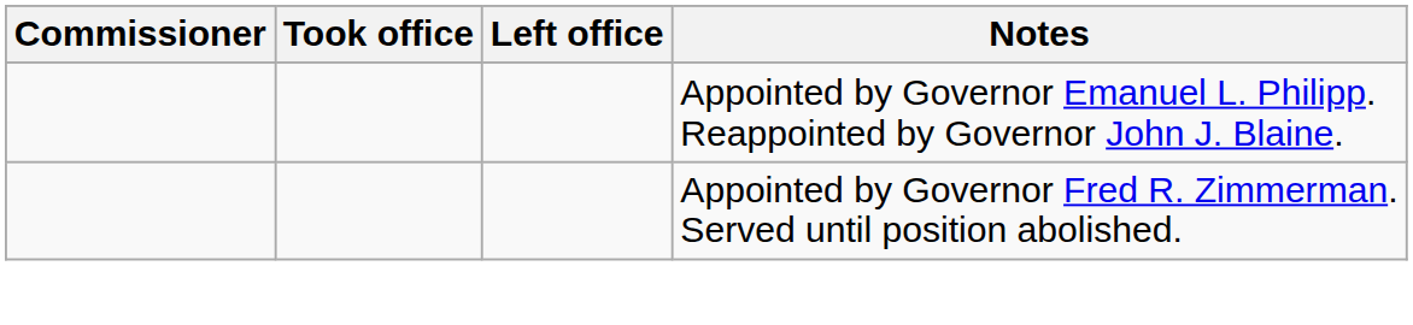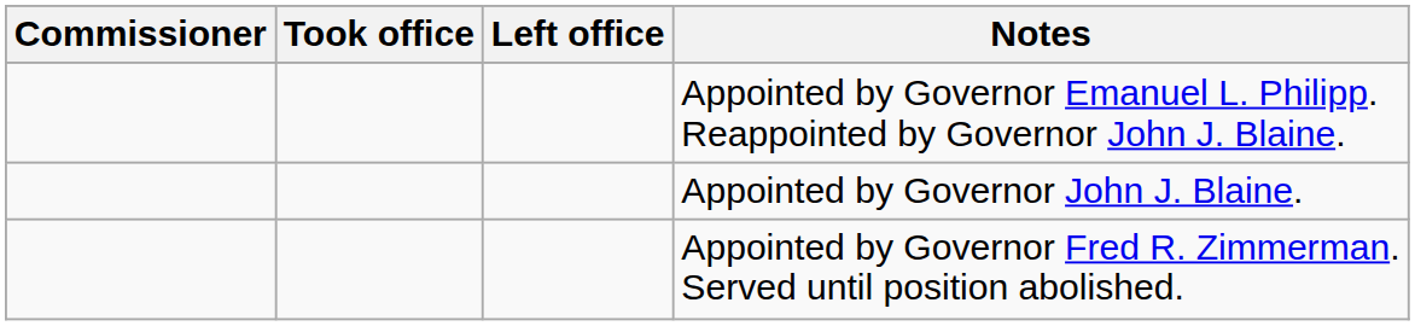 <table class="wikitable sortable" style="text-align:right;">
 <tr>
 <th>Commissioner</th>
 <th>Took office</th>
 <th>Left office</th>
 <th>Notes</th>
 </tr>
 <tr>
 <td align="left"></td>
 <td></td>
 <td></td>
 <td align="left">Appointed by Governor <a href='#'>Emanuel L. Philipp</a>.<br>Reappointed by Governor <a href='#'>John J. Blaine</a>.</td>
 </tr>
 <tr>
 <td align="left"></td>
 <td></td>
 <td></td>
+<td align="left">Appointed by Governor <a href='#'>John J. Blaine</a>.</td>
+</tr>
+<tr>
+<td align="left"></td>
+<td></td>
+<td></td>
 <td align="left">Appointed by Governor <a href='#'>Fred R. Zimmerman</a>.<br>Served until position abolished.</td>
 </tr>
 </table>
